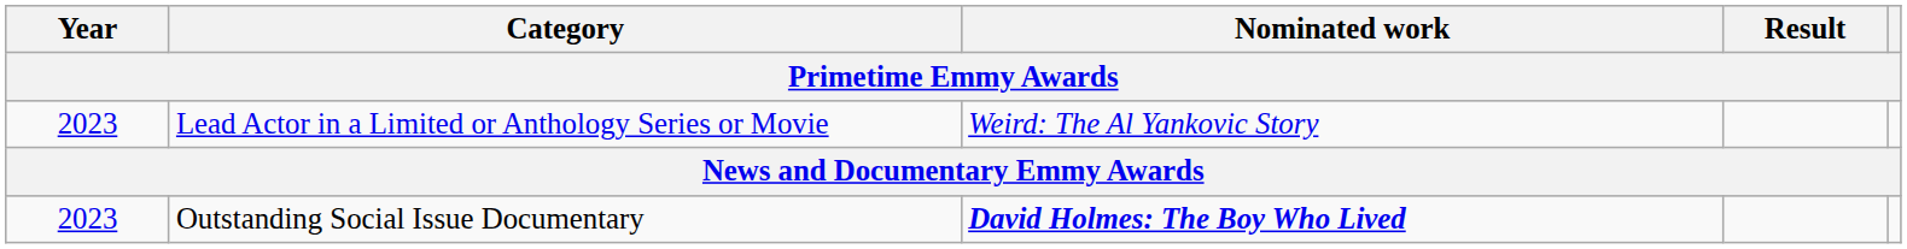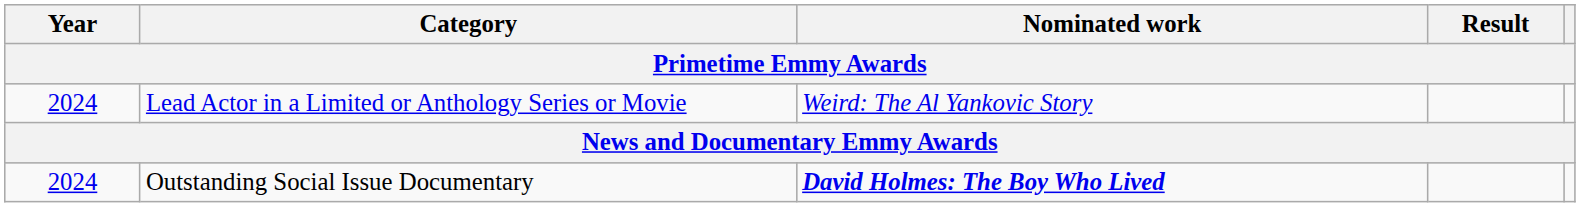 <table class=wikitable>
 <tr>
 <th scope="col" style="width:5em;">Year</th>
 <th scope="col" style="width:26em;">Category</th>
 <th scope="col" style="width:25em;">Nominated work</th>
 <th scope="col" style="width:5em;">Result</th>
 <th scope="col"></th>
 </tr>
 <tr>
 <th colspan=5><a href='#'>Primetime Emmy Awards</a></th>
 </tr>
 <tr>
-<td style="text-align:center;"><a href='#'>2023</a></td>
+<td style="text-align:center;"><a href='#'>2024</a></td>
 <td><a href='#'>Lead Actor in a Limited or Anthology Series or Movie</a></td>
 <td><em><a href='#'>Weird: The Al Yankovic Story</a></em></td>
 <td></td>
 <td align="center"></td>
 </tr>
 <tr>
 <th colspan=5><a href='#'>News and Documentary Emmy Awards</a></th>
 </tr>
 <tr>
-<td style="text-align:center;"><a href='#'>2023</a></td>
+<td style="text-align:center;"><a href='#'>2024</a></td>
 <td>Outstanding Social Issue Documentary</td>
 <td><strong><em><a href='#'>David Holmes: The Boy Who Lived</a></em></strong></td>
 <td></td>
 <td align="center"></td>
 </tr>
 </table>
